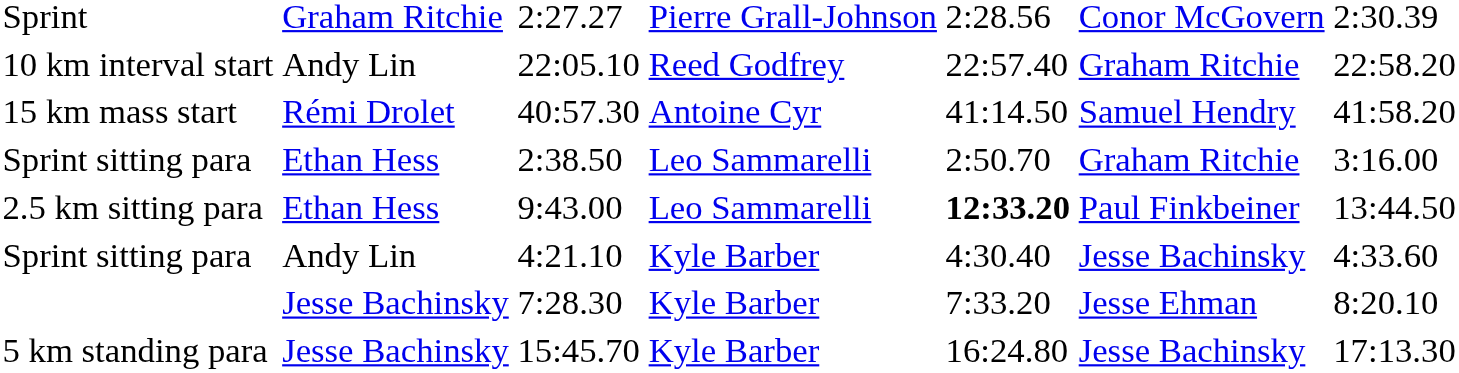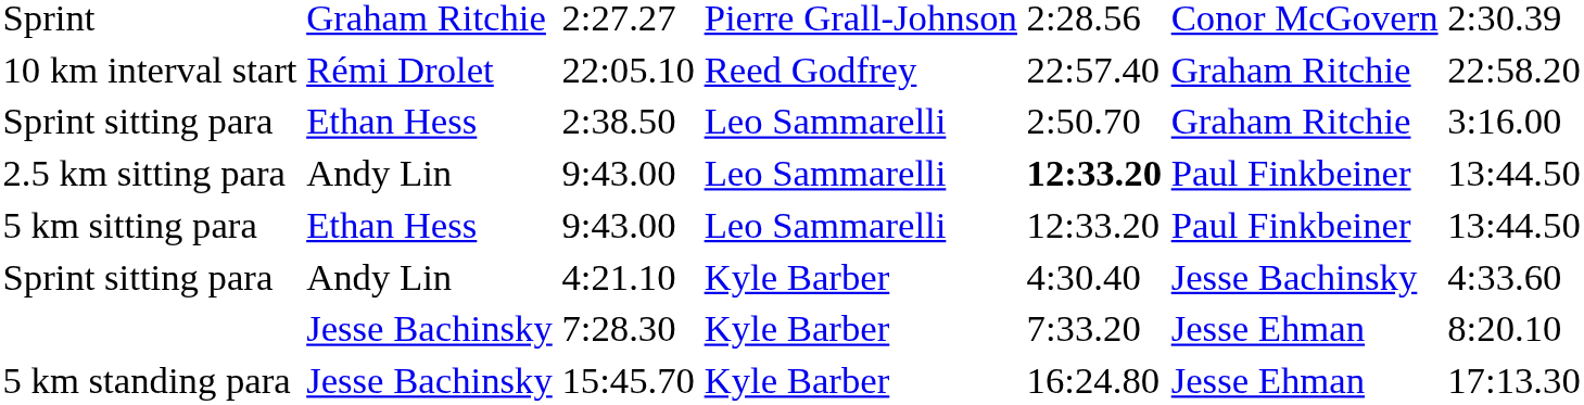 <table>
 <tr>
 <td>Sprint</td>
 <td><a href='#'>Graham Ritchie</a><br></td>
 <td>2:27.27</td>
 <td><a href='#'>Pierre Grall-Johnson</a><br></td>
 <td>2:28.56</td>
 <td><a href='#'>Conor McGovern</a><br></td>
 <td>2:30.39</td>
 </tr>
 <tr>
 <td>10 km interval start</td>
-<td>Andy Lin<br></td>
+<td><a href='#'>Rémi Drolet</a><br></td>
 <td>22:05.10</td>
 <td><a href='#'>Reed Godfrey</a><br></td>
 <td>22:57.40</td>
 <td><a href='#'>Graham Ritchie</a><br></td>
 <td>22:58.20</td>
-</tr>
-<tr>
-<td>15 km mass start</td>
-<td><a href='#'>Rémi Drolet</a><br></td>
-<td>40:57.30</td>
-<td><a href='#'>Antoine Cyr</a><br></td>
-<td>41:14.50</td>
-<td><a href='#'>Samuel Hendry</a><br></td>
-<td>41:58.20</td>
 </tr>
 <tr>
 <td>Sprint sitting para</td>
 <td><a href='#'>Ethan Hess</a><br></td>
 <td>2:38.50</td>
 <td><a href='#'>Leo Sammarelli</a><br></td>
 <td>2:50.70</td>
 <td><a href='#'>Graham Ritchie</a><br></td>
 <td>3:16.00</td>
 </tr>
 <tr>
 <td>2.5 km sitting para</td>
+<td>Andy Lin<br></td>
+<td>9:43.00</td>
+<td><a href='#'>Leo Sammarelli</a><br></td>
+<td><strong>12:33.20</strong></td>
+<td><a href='#'>Paul Finkbeiner</a><br></td>
+<td>13:44.50</td>
+</tr>
+<tr>
+<td>5 km sitting para</td>
 <td><a href='#'>Ethan Hess</a><br></td>
 <td>9:43.00</td>
 <td><a href='#'>Leo Sammarelli</a><br></td>
-<td><strong>12:33.20</strong></td>
+<td>12:33.20</td>
 <td><a href='#'>Paul Finkbeiner</a><br></td>
 <td>13:44.50</td>
 </tr>
 <tr>
 <td>Sprint sitting para</td>
 <td>Andy Lin<br></td>
 <td>4:21.10</td>
 <td><a href='#'>Kyle Barber</a><br></td>
 <td>4:30.40</td>
 <td><a href='#'>Jesse Bachinsky</a><br></td>
 <td>4:33.60</td>
 </tr>
 <tr>
 <td></td>
 <td><a href='#'>Jesse Bachinsky</a><br></td>
 <td>7:28.30</td>
 <td><a href='#'>Kyle Barber</a><br></td>
 <td>7:33.20</td>
 <td><a href='#'>Jesse Ehman</a><br></td>
 <td>8:20.10</td>
 </tr>
 <tr>
 <td>5 km standing para</td>
 <td><a href='#'>Jesse Bachinsky</a><br></td>
 <td>15:45.70</td>
 <td><a href='#'>Kyle Barber</a><br></td>
 <td>16:24.80</td>
-<td><a href='#'>Jesse Bachinsky</a><br></td>
+<td><a href='#'>Jesse Ehman</a><br></td>
 <td>17:13.30</td>
 </tr>
 </table>
